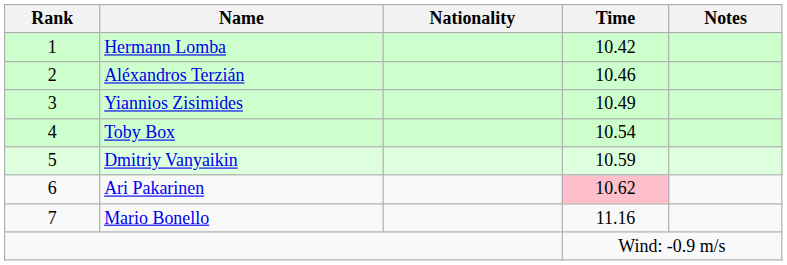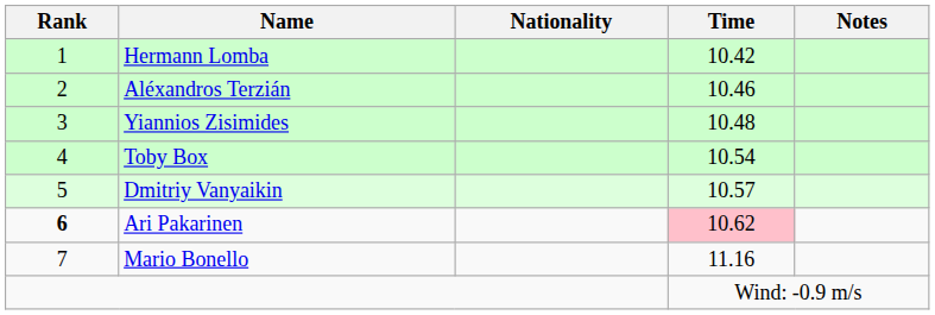 <table class="wikitable sortable" style="text-align:center;width: 55%">
 <tr>
 <th>Rank</th>
 <th>Name</th>
 <th>Nationality</th>
 <th>Time</th>
 <th>Notes</th>
 </tr>
 <tr bgcolor=ccffcc>
 <td>1</td>
 <td align=left><a href='#'>Hermann Lomba</a></td>
 <td align=left></td>
 <td>10.42</td>
 <td></td>
 </tr>
 <tr bgcolor=ccffcc>
 <td>2</td>
 <td align=left><a href='#'>Aléxandros Terzián</a></td>
 <td align=left></td>
 <td>10.46</td>
 <td></td>
 </tr>
 <tr bgcolor=ccffcc>
 <td>3</td>
 <td align=left><a href='#'>Yiannios Zisimides</a></td>
 <td align=left></td>
-<td>10.49</td>
+<td>10.48</td>
 <td></td>
 </tr>
 <tr bgcolor=ccffcc>
 <td>4</td>
 <td align=left><a href='#'>Toby Box</a></td>
 <td align=left></td>
 <td>10.54</td>
 <td></td>
 </tr>
 <tr bgcolor=ddffdd>
 <td>5</td>
 <td align=left><a href='#'>Dmitriy Vanyaikin</a></td>
 <td align=left></td>
-<td>10.59</td>
+<td>10.57</td>
 <td></td>
 </tr>
 <tr>
-<td>6</td>
+<td><strong>6</strong></td>
 <td align=left><a href='#'>Ari Pakarinen</a></td>
 <td align=left></td>
 <td style="background: pink;">10.62</td>
 <td></td>
 </tr>
 <tr>
 <td>7</td>
 <td align=left><a href='#'>Mario Bonello</a></td>
 <td align=left></td>
 <td>11.16</td>
 <td></td>
 </tr>
 <tr>
 <td colspan="3"></td>
 <td colspan="2">Wind: -0.9 m/s</td>
 </tr>
 </table>
